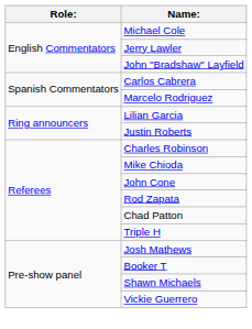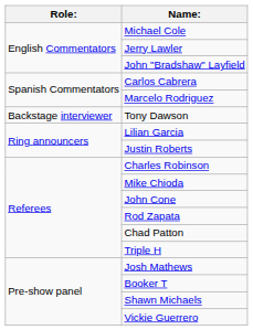 <table class=wikitable style="font-size:90%; margin: 0.5em 0 0.5em 1em; float: right; clear: right;">
 <tr>
 <th>Role:</th>
 <th>Name:</th>
 </tr>
 <tr>
 <td rowspan=3>English <a href='#'>Commentators</a></td>
 <td><a href='#'>Michael Cole</a></td>
 </tr>
 <tr>
 <td><a href='#'>Jerry Lawler</a></td>
 </tr>
 <tr>
 <td><a href='#'>John "Bradshaw" Layfield</a></td>
 </tr>
 <tr>
 <td rowspan=2>Spanish Commentators</td>
 <td><a href='#'>Carlos Cabrera</a></td>
 </tr>
 <tr>
 <td><a href='#'>Marcelo Rodriguez</a></td>
+</tr>
+<tr>
+<td>Backstage <a href='#'>interviewer</a></td>
+<td>Tony Dawson</td>
 </tr>
 <tr>
 <td rowspan=2><a href='#'>Ring announcers</a></td>
 <td><a href='#'>Lilian Garcia</a></td>
 </tr>
 <tr>
 <td><a href='#'>Justin Roberts</a></td>
 </tr>
 <tr>
 <td rowspan=6><a href='#'>Referees</a></td>
 <td><a href='#'>Charles Robinson</a></td>
 </tr>
 <tr>
 <td><a href='#'>Mike Chioda</a></td>
 </tr>
 <tr>
 <td><a href='#'>John Cone</a></td>
 </tr>
 <tr>
 <td><a href='#'>Rod Zapata</a></td>
 </tr>
 <tr>
 <td>Chad Patton</td>
 </tr>
 <tr>
 <td><a href='#'>Triple H</a> </td>
 </tr>
 <tr>
 <td rowspan=4>Pre-show panel</td>
 <td><a href='#'>Josh Mathews</a></td>
 </tr>
 <tr>
 <td><a href='#'>Booker T</a></td>
 </tr>
 <tr>
 <td><a href='#'>Shawn Michaels</a></td>
 </tr>
 <tr>
 <td><a href='#'>Vickie Guerrero</a></td>
 </tr>
 </table>
